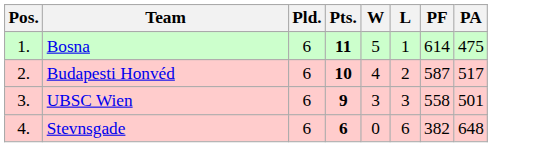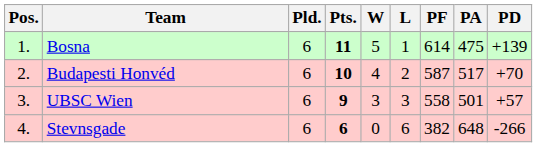 <table class="wikitable" style="text-align:center">
 <tr>
 <th width=15>Pos.</th>
 <th width=220>Team</th>
 <th width=20>Pld.</th>
 <th width=20>Pts.</th>
 <th width=20>W</th>
 <th width=20>L</th>
 <th width=20>PF</th>
 <th width=20>PA</th>
+<th width=20>PD</th>
 </tr>
 <tr style="background: #ccffcc;">
 <td>1.</td>
 <td align=left> <a href='#'>Bosna</a></td>
 <td>6</td>
 <td><strong>11</strong></td>
 <td>5</td>
 <td>1</td>
 <td>614</td>
 <td>475</td>
+<td>+139</td>
 </tr>
 <tr style="background: #ffcccc;">
 <td>2.</td>
 <td align=left> <a href='#'>Budapesti Honvéd</a></td>
 <td>6</td>
 <td><strong>10</strong></td>
 <td>4</td>
 <td>2</td>
 <td>587</td>
 <td>517</td>
+<td>+70</td>
 </tr>
 <tr style="background: #ffcccc;">
 <td>3.</td>
 <td align=left> <a href='#'>UBSC Wien</a></td>
 <td>6</td>
 <td><strong>9</strong></td>
 <td>3</td>
 <td>3</td>
 <td>558</td>
 <td>501</td>
+<td>+57</td>
 </tr>
 <tr style="background: #ffcccc;">
 <td>4.</td>
 <td align=left> <a href='#'>Stevnsgade</a></td>
 <td>6</td>
 <td><strong>6</strong></td>
 <td>0</td>
 <td>6</td>
 <td>382</td>
 <td>648</td>
+<td>-266</td>
 </tr>
 </table>
